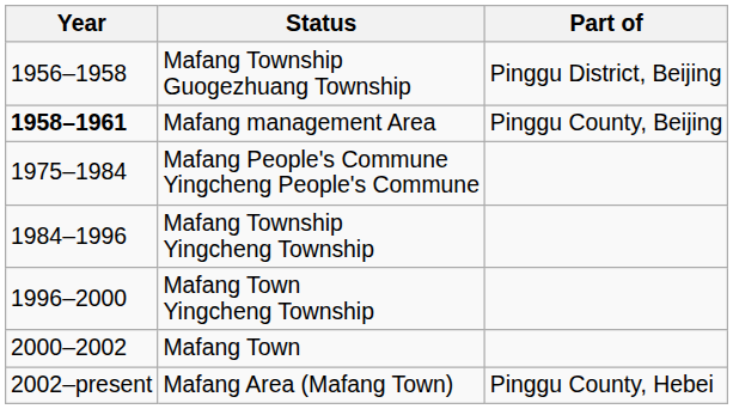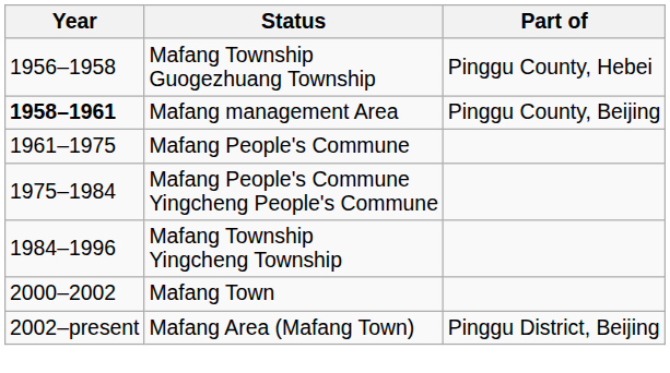 <table class="wikitable">
 <tr>
 <th>Year</th>
 <th>Status</th>
 <th>Part of</th>
 </tr>
 <tr>
 <td>1956–1958</td>
 <td>Mafang Township<br>Guogezhuang Township</td>
-<td>Pinggu District, Beijing</td>
+<td>Pinggu County, Hebei</td>
 </tr>
 <tr>
 <td><strong>1958–1961</strong></td>
 <td>Mafang management Area</td>
 <td>Pinggu County, Beijing</td>
+</tr>
+<tr>
+<td>1961–1975</td>
+<td>Mafang People's Commune</td>
+<td></td>
 </tr>
 <tr>
 <td>1975–1984</td>
 <td>Mafang People's Commune<br>Yingcheng People's Commune</td>
 <td></td>
 </tr>
 <tr>
 <td>1984–1996</td>
 <td>Mafang Township<br>Yingcheng Township</td>
 <td></td>
 </tr>
 <tr>
-<td>1996–2000</td>
-<td>Mafang Town<br>Yingcheng Township</td>
-<td></td>
-</tr>
-<tr>
 <td>2000–2002</td>
 <td>Mafang Town</td>
 <td></td>
 </tr>
 <tr>
 <td>2002–present</td>
 <td>Mafang Area (Mafang Town)</td>
-<td>Pinggu County, Hebei</td>
+<td>Pinggu District, Beijing</td>
 </tr>
 </table>
